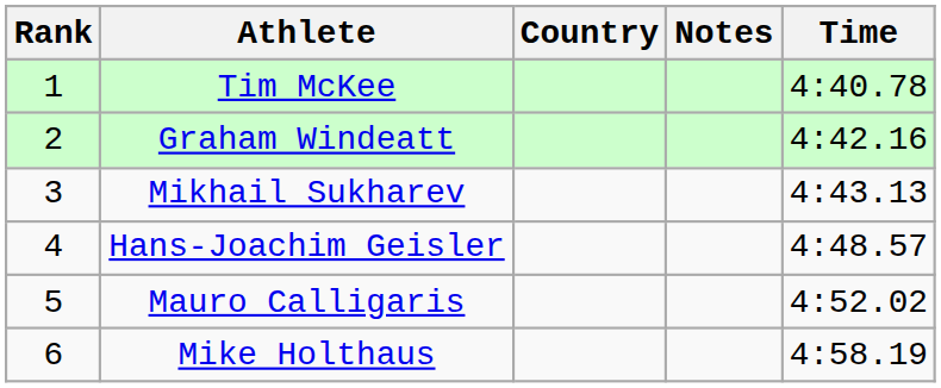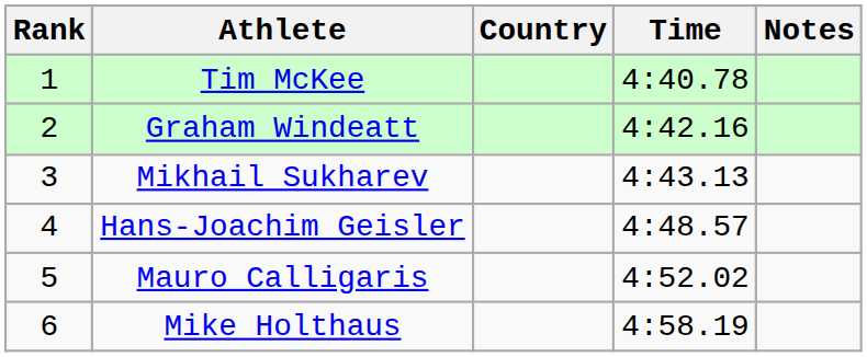 <table class="wikitable sortable" style="text-align:center">
 <tr>
 <th>Rank</th>
 <th>Athlete</th>
 <th>Country</th>
+<th>Time</th>
 <th>Notes</th>
-<th>Time</th>
 </tr>
 <tr bgcolor=ccffcc>
 <td>1</td>
 <td><a href='#'>Tim McKee</a></td>
 <td align=left></td>
+<td>4:40.78</td>
 <td></td>
-<td>4:40.78</td>
 </tr>
 <tr bgcolor=ccffcc>
 <td>2</td>
 <td><a href='#'>Graham Windeatt</a></td>
 <td align=left></td>
+<td>4:42.16</td>
 <td></td>
-<td>4:42.16</td>
 </tr>
 <tr>
 <td>3</td>
 <td><a href='#'>Mikhail Sukharev</a></td>
 <td align=left></td>
+<td>4:43.13</td>
 <td></td>
-<td>4:43.13</td>
 </tr>
 <tr>
 <td>4</td>
 <td><a href='#'>Hans-Joachim Geisler</a></td>
 <td align=left></td>
+<td>4:48.57</td>
 <td></td>
-<td>4:48.57</td>
 </tr>
 <tr>
 <td>5</td>
 <td><a href='#'>Mauro Calligaris</a></td>
 <td align=left></td>
+<td>4:52.02</td>
 <td></td>
-<td>4:52.02</td>
 </tr>
 <tr>
 <td>6</td>
 <td><a href='#'>Mike Holthaus</a></td>
 <td align=left></td>
+<td>4:58.19</td>
 <td></td>
-<td>4:58.19</td>
 </tr>
 </table>
